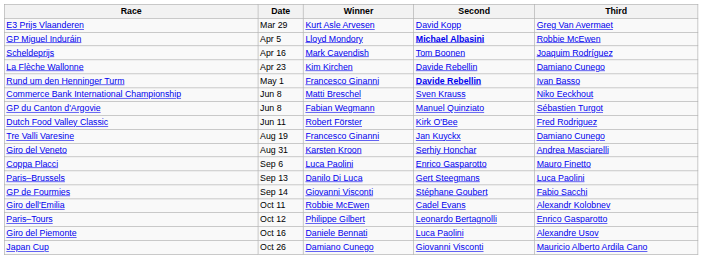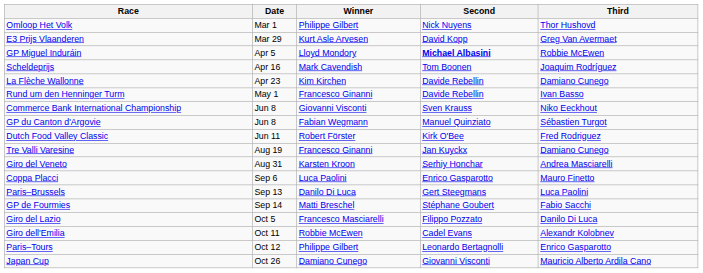 <table class=wikitable style="font-size:90%" width="90%">
 <tr>
 <th>Race</th>
 <th>Date</th>
 <th>Winner</th>
 <th>Second</th>
 <th>Third</th>
+</tr>
+<tr>
+<td> <a href='#'>Omloop Het Volk</a></td>
+<td>Mar 1</td>
+<td> <a href='#'>Philippe Gilbert</a></td>
+<td> <a href='#'>Nick Nuyens</a></td>
+<td> <a href='#'>Thor Hushovd</a></td>
 </tr>
 <tr>
 <td> <a href='#'>E3 Prijs Vlaanderen</a></td>
 <td>Mar 29</td>
 <td> <a href='#'>Kurt Asle Arvesen</a></td>
 <td> <a href='#'>David Kopp</a></td>
 <td> <a href='#'>Greg Van Avermaet</a></td>
 </tr>
 <tr>
 <td> <a href='#'>GP Miguel Induráin</a></td>
 <td>Apr 5</td>
 <td> <a href='#'>Lloyd Mondory</a></td>
 <td><strong> <a href='#'>Michael Albasini</a></strong></td>
 <td> <a href='#'>Robbie McEwen</a></td>
 </tr>
 <tr>
 <td> <a href='#'>Scheldeprijs</a></td>
 <td>Apr 16</td>
 <td> <a href='#'>Mark Cavendish</a></td>
 <td> <a href='#'>Tom Boonen</a></td>
 <td> <a href='#'>Joaquim Rodríguez</a></td>
 </tr>
 <tr>
 <td> <a href='#'>La Flèche Wallonne</a></td>
 <td>Apr 23</td>
 <td> <a href='#'>Kim Kirchen</a></td>
 <td> <a href='#'>Davide Rebellin</a></td>
 <td> <a href='#'>Damiano Cunego</a></td>
 </tr>
 <tr>
 <td> <a href='#'>Rund um den Henninger Turm</a></td>
 <td>May 1</td>
 <td> <a href='#'>Francesco Ginanni</a></td>
-<td><strong> <a href='#'>Davide Rebellin</a></strong></td>
+<td> <a href='#'>Davide Rebellin</a></td>
 <td> <a href='#'>Ivan Basso</a></td>
 </tr>
 <tr>
 <td> <a href='#'>Commerce Bank International Championship</a></td>
 <td>Jun 8</td>
-<td> <a href='#'>Matti Breschel</a></td>
+<td> <a href='#'>Giovanni Visconti</a></td>
 <td> <a href='#'>Sven Krauss</a></td>
 <td> <a href='#'>Niko Eeckhout</a></td>
 </tr>
 <tr>
 <td> <a href='#'>GP du Canton d'Argovie</a></td>
 <td>Jun 8</td>
 <td> <a href='#'>Fabian Wegmann</a></td>
 <td> <a href='#'>Manuel Quinziato</a></td>
 <td> <a href='#'>Sébastien Turgot</a></td>
 </tr>
 <tr>
 <td> <a href='#'>Dutch Food Valley Classic</a></td>
 <td>Jun 11</td>
 <td> <a href='#'>Robert Förster</a></td>
 <td> <a href='#'>Kirk O'Bee</a></td>
 <td> <a href='#'>Fred Rodriguez</a></td>
 </tr>
 <tr>
 <td> <a href='#'>Tre Valli Varesine</a></td>
 <td>Aug 19</td>
 <td> <a href='#'>Francesco Ginanni</a></td>
 <td> <a href='#'>Jan Kuyckx</a></td>
 <td> <a href='#'>Damiano Cunego</a></td>
 </tr>
 <tr>
 <td> <a href='#'>Giro del Veneto</a></td>
 <td>Aug 31</td>
 <td> <a href='#'>Karsten Kroon</a></td>
 <td> <a href='#'>Serhiy Honchar</a></td>
 <td> <a href='#'>Andrea Masciarelli</a></td>
 </tr>
 <tr>
 <td> <a href='#'>Coppa Placci</a></td>
 <td>Sep 6</td>
 <td> <a href='#'>Luca Paolini</a></td>
 <td> <a href='#'>Enrico Gasparotto</a></td>
 <td> <a href='#'>Mauro Finetto</a></td>
 </tr>
 <tr>
 <td> <a href='#'>Paris–Brussels</a></td>
 <td>Sep 13</td>
 <td> <a href='#'>Danilo Di Luca</a></td>
 <td> <a href='#'>Gert Steegmans</a></td>
 <td> <a href='#'>Luca Paolini</a></td>
 </tr>
 <tr>
 <td> <a href='#'>GP de Fourmies</a></td>
 <td>Sep 14</td>
-<td> <a href='#'>Giovanni Visconti</a></td>
+<td> <a href='#'>Matti Breschel</a></td>
 <td> <a href='#'>Stéphane Goubert</a></td>
 <td> <a href='#'>Fabio Sacchi</a></td>
+</tr>
+<tr>
+<td> <a href='#'>Giro del Lazio</a></td>
+<td>Oct 5</td>
+<td> <a href='#'>Francesco Masciarelli</a></td>
+<td> <a href='#'>Filippo Pozzato</a></td>
+<td> <a href='#'>Danilo Di Luca</a></td>
 </tr>
 <tr>
 <td> <a href='#'>Giro dell'Emilia</a></td>
 <td>Oct 11</td>
 <td> <a href='#'>Robbie McEwen</a></td>
 <td> <a href='#'>Cadel Evans</a></td>
 <td> <a href='#'>Alexandr Kolobnev</a></td>
 </tr>
 <tr>
 <td> <a href='#'>Paris–Tours</a></td>
 <td>Oct 12</td>
 <td> <a href='#'>Philippe Gilbert</a></td>
 <td> <a href='#'>Leonardo Bertagnolli</a></td>
 <td> <a href='#'>Enrico Gasparotto</a></td>
 </tr>
 <tr>
-<td> <a href='#'>Giro del Piemonte</a></td>
-<td>Oct 16</td>
-<td> <a href='#'>Daniele Bennati</a></td>
-<td> <a href='#'>Luca Paolini</a></td>
-<td> <a href='#'>Alexandre Usov</a></td>
-</tr>
-<tr>
 <td> <a href='#'>Japan Cup</a></td>
 <td>Oct 26</td>
 <td> <a href='#'>Damiano Cunego</a></td>
 <td> <a href='#'>Giovanni Visconti</a></td>
 <td> <a href='#'>Mauricio Alberto Ardila Cano</a></td>
 </tr>
 </table>
